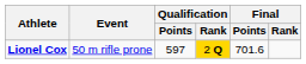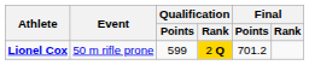 <table class="wikitable" style="font-size:90%">
 <tr>
 <th rowspan="2">Athlete</th>
 <th rowspan="2">Event</th>
 <th colspan=2>Qualification</th>
 <th colspan=2>Final</th>
 </tr>
 <tr style="font-size:95%">
 <th>Points</th>
 <th>Rank</th>
 <th>Points</th>
 <th>Rank</th>
 </tr>
 <tr align=center>
 <td align=left><strong><a href='#'>Lionel Cox</a></strong></td>
 <td align=left><a href='#'>50 m rifle prone</a></td>
-<td>597</td>
+<td>599</td>
 <td style="background: gold;">2 <strong>Q</strong></td>
-<td>701.6</td>
+<td>701.2</td>
 <td></td>
 </tr>
 </table>
